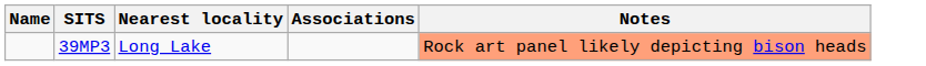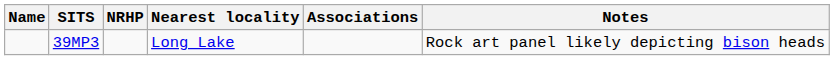 <table class="wikitable sortable">
 <tr>
 <th scope="col">Name</th>
 <th scope="col">SITS</th>
+<th scope="col">NRHP</th>
 <th scope="col">Nearest locality</th>
 <th scope="col">Associations</th>
 <th scope="col" class="unsortable">Notes</th>
 </tr>
 <tr>
 <td></td>
 <td><a href='#'>39MP3</a></td>
+<td></td>
 <td><a href='#'>Long Lake</a></td>
 <td></td>
-<td style="background: lightsalmon;">Rock art panel likely depicting <a href='#'>bison</a> heads</td>
+<td>Rock art panel likely depicting <a href='#'>bison</a> heads</td>
 </tr>
 </table>
